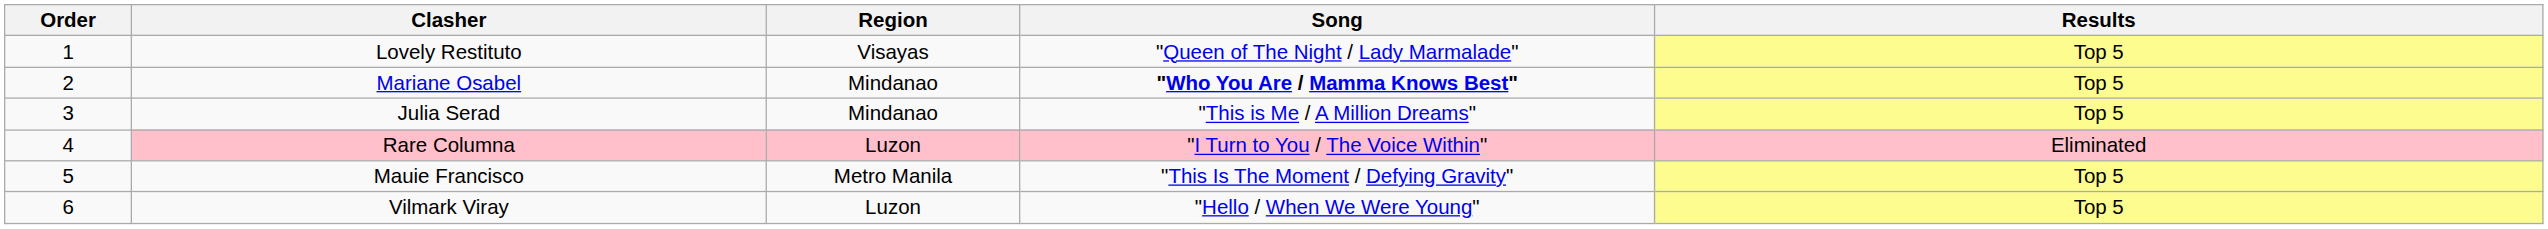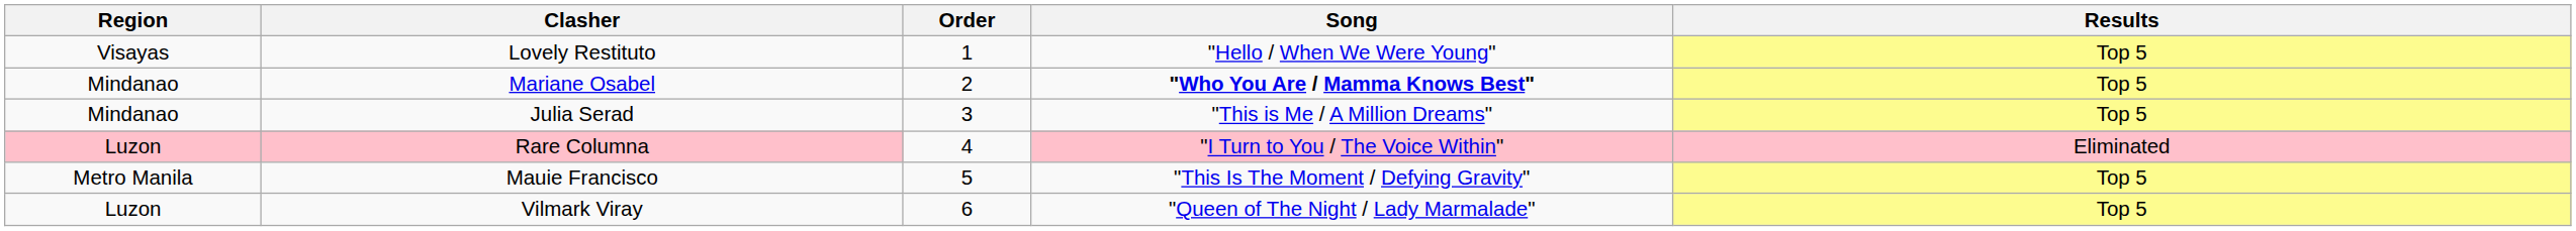 <table class="wikitable" style="text-align:center; line-height:17px; width:100%;">
 <tr>
+<th>Region</th>
+<th width="25%">Clasher</th>
 <th width="5%">Order</th>
-<th width="25%">Clasher</th>
-<th>Region</th>
 <th width="25%">Song</th>
 <th width="35%">Results</th>
 </tr>
 <tr>
+<td>Visayas</td>
+<td>Lovely Restituto</td>
 <td>1</td>
-<td>Lovely Restituto</td>
-<td>Visayas</td>
-<td>"<a href='#'>Queen of The Night</a> / <a href='#'>Lady Marmalade</a>"</td>
+<td>"<a href='#'>Hello</a> / <a href='#'>When We Were Young</a>"</td>
 <td style="background:#fdfc8f;">Top 5</td>
 </tr>
 <tr>
+<td>Mindanao</td>
+<td><a href='#'>Mariane Osabel</a></td>
 <td>2</td>
-<td><a href='#'>Mariane Osabel</a></td>
-<td>Mindanao</td>
 <td><strong>"<a href='#'>Who You Are</a> / <a href='#'>Mamma Knows Best</a>"</strong></td>
 <td style="background:#fdfc8f;">Top 5</td>
 </tr>
 <tr>
+<td>Mindanao</td>
+<td>Julia Serad</td>
 <td>3</td>
-<td>Julia Serad</td>
-<td>Mindanao</td>
 <td>"<a href='#'>This is Me</a> / <a href='#'>A Million Dreams</a>"</td>
 <td style="background:#fdfc8f;">Top 5</td>
 </tr>
 <tr>
+<td style="background:pink;">Luzon</td>
+<td style="background:pink;">Rare Columna</td>
 <td>4</td>
-<td style="background:pink;">Rare Columna</td>
-<td style="background:pink;">Luzon</td>
 <td style="background:pink;">"<a href='#'>I Turn to You</a> / <a href='#'>The Voice Within</a>"</td>
 <td style="background:pink;">Eliminated</td>
 </tr>
 <tr>
+<td>Metro Manila</td>
+<td>Mauie Francisco</td>
 <td>5</td>
-<td>Mauie Francisco</td>
-<td>Metro Manila</td>
 <td>"<a href='#'>This Is The Moment</a> / <a href='#'>Defying Gravity</a>"</td>
 <td style="background:#fdfc8f;">Top 5</td>
 </tr>
 <tr>
+<td>Luzon</td>
+<td>Vilmark Viray</td>
 <td>6</td>
-<td>Vilmark Viray</td>
-<td>Luzon</td>
-<td>"<a href='#'>Hello</a> / <a href='#'>When We Were Young</a>"</td>
+<td>"<a href='#'>Queen of The Night</a> / <a href='#'>Lady Marmalade</a>"</td>
 <td style="background:#fdfc8f;">Top 5</td>
 </tr>
 </table>
